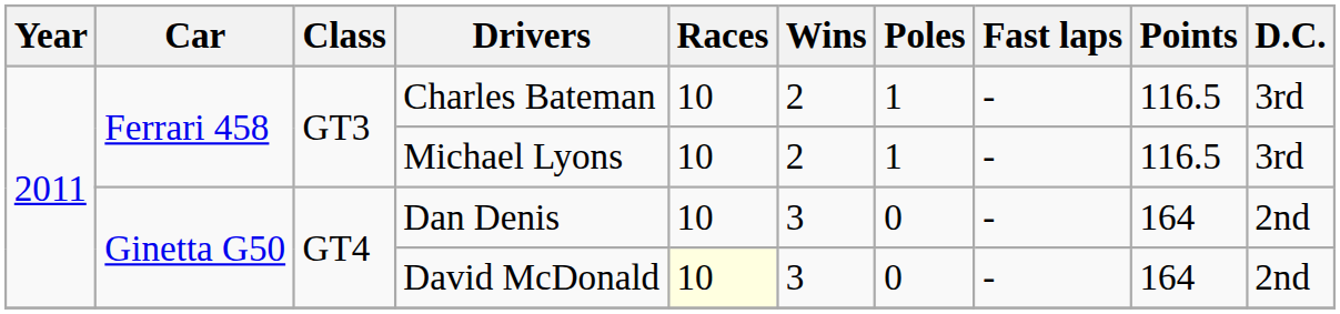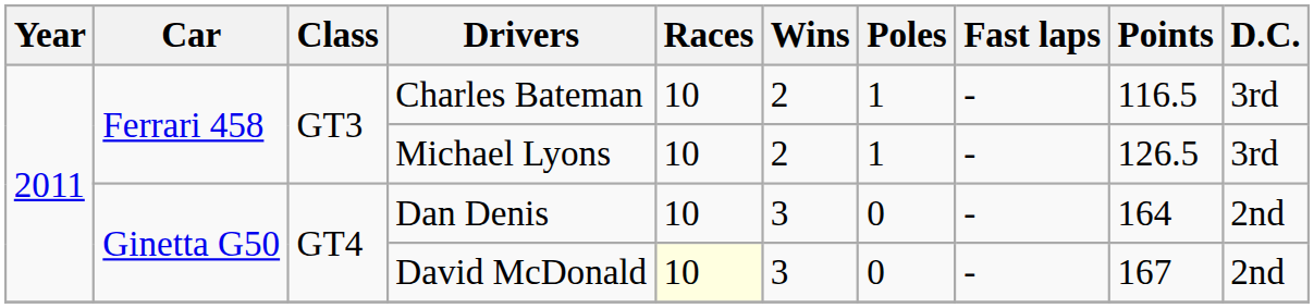 <table class="wikitable" style="font-size:95%">
 <tr>
 <th>Year</th>
 <th>Car</th>
 <th>Class</th>
 <th>Drivers</th>
 <th>Races</th>
 <th>Wins</th>
 <th>Poles</th>
 <th>Fast laps</th>
 <th>Points</th>
 <th>D.C.</th>
 </tr>
 <tr>
 <td rowspan="4"><a href='#'>2011</a></td>
 <td rowspan="2"><a href='#'>Ferrari 458</a></td>
 <td rowspan="2">GT3</td>
 <td> Charles Bateman</td>
 <td>10</td>
 <td>2</td>
 <td>1</td>
 <td>-</td>
 <td>116.5</td>
 <td>3rd</td>
 </tr>
 <tr>
 <td> Michael Lyons</td>
 <td>10</td>
 <td>2</td>
 <td>1</td>
 <td>-</td>
-<td>116.5</td>
+<td>126.5</td>
 <td>3rd</td>
 </tr>
 <tr>
 <td rowspan="2"><a href='#'>Ginetta G50</a></td>
 <td rowspan="2">GT4</td>
 <td> Dan Denis</td>
 <td>10</td>
 <td>3</td>
 <td>0</td>
 <td>-</td>
 <td>164</td>
 <td>2nd</td>
 </tr>
 <tr>
 <td> David McDonald</td>
 <td style="background: lightyellow;">10</td>
 <td>3</td>
 <td>0</td>
 <td>-</td>
-<td>164</td>
+<td>167</td>
 <td>2nd</td>
 </tr>
 <tr>
 </tr>
 </table>
